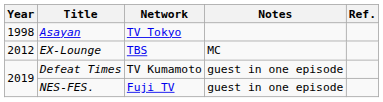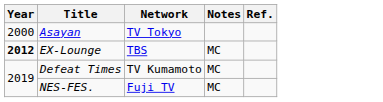 <table class="wikitable">
 <tr>
 <th>Year</th>
 <th>Title</th>
 <th>Network</th>
 <th>Notes</th>
 <th>Ref.</th>
 </tr>
 <tr>
-<td>1998</td>
+<td>2000</td>
 <td><em><a href='#'>Asayan</a></em></td>
 <td><a href='#'>TV Tokyo</a></td>
 <td></td>
 <td></td>
 </tr>
 <tr>
-<td>2012</td>
+<td><strong>2012</strong></td>
 <td><em>EX-Lounge</em></td>
 <td><a href='#'>TBS</a></td>
 <td>MC</td>
 <td></td>
 </tr>
 <tr>
 <td rowspan="2">2019</td>
 <td><em>Defeat Times</em></td>
 <td>TV Kumamoto</td>
-<td>guest in one episode</td>
+<td>MC</td>
 <td></td>
 </tr>
 <tr>
 <td><em>NES-FES.</em></td>
 <td><a href='#'>Fuji TV</a></td>
-<td>guest in one episode</td>
+<td>MC</td>
 <td></td>
 </tr>
 </table>
